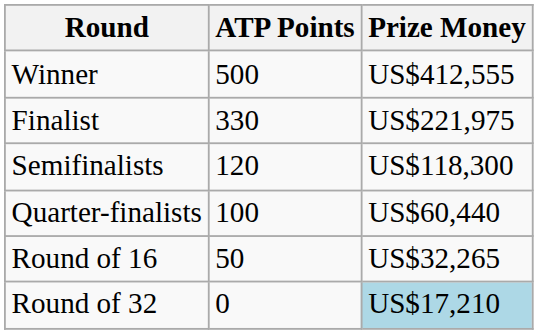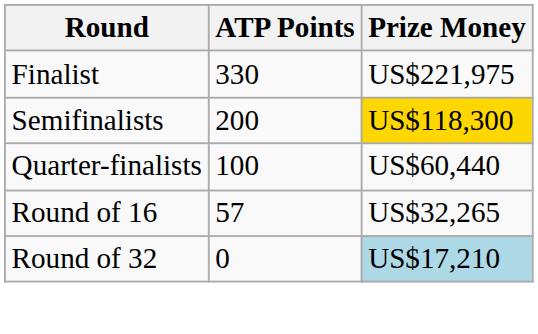 <table class="wikitable">
 <tr>
 <th>Round</th>
 <th>ATP Points</th>
 <th>Prize Money</th>
-</tr>
-<tr>
-<td>Winner</td>
-<td>500</td>
-<td>US$412,555</td>
 </tr>
 <tr>
 <td>Finalist</td>
 <td>330</td>
 <td>US$221,975</td>
 </tr>
 <tr>
 <td>Semifinalists</td>
-<td>120</td>
-<td>US$118,300</td>
+<td>200</td>
+<td style="background: gold;">US$118,300</td>
 </tr>
 <tr>
 <td>Quarter-finalists</td>
 <td>100</td>
 <td>US$60,440</td>
 </tr>
 <tr>
 <td>Round of 16</td>
-<td>50</td>
+<td>57</td>
 <td>US$32,265</td>
 </tr>
 <tr>
 <td>Round of 32</td>
 <td>0</td>
 <td style="background: lightblue;">US$17,210</td>
 </tr>
 </table>
